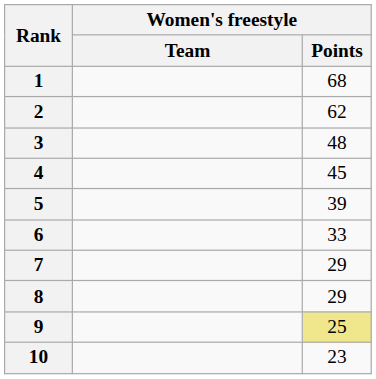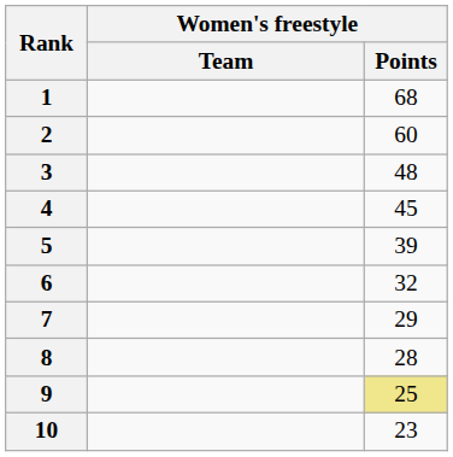 <table class="wikitable" width=304 style="text-align:center;">
 <tr>
 <th width=50 rowspan="2">Rank</th>
 <th colspan="2">Women's freestyle</th>
 </tr>
 <tr>
 <th width=200>Team</th>
 <th width=50>Points</th>
 </tr>
 <tr>
 <th>1</th>
 <td align=left></td>
 <td>68</td>
 </tr>
 <tr>
 <th>2</th>
 <td align=left></td>
-<td>62</td>
+<td>60</td>
 </tr>
 <tr>
 <th>3</th>
 <td align=left></td>
 <td>48</td>
 </tr>
 <tr>
 <th>4</th>
 <td align=left></td>
 <td>45</td>
 </tr>
 <tr>
 <th>5</th>
 <td align=left></td>
 <td>39</td>
 </tr>
 <tr>
 <th>6</th>
 <td align=left></td>
-<td>33</td>
+<td>32</td>
 </tr>
 <tr>
 <th>7</th>
 <td align=left></td>
 <td>29</td>
 </tr>
 <tr>
 <th>8</th>
 <td align=left></td>
-<td>29</td>
+<td>28</td>
 </tr>
 <tr>
 <th>9</th>
 <td align=left></td>
 <td style="background: khaki;">25</td>
 </tr>
 <tr>
 <th>10</th>
 <td align=left></td>
 <td>23</td>
 </tr>
 </table>
